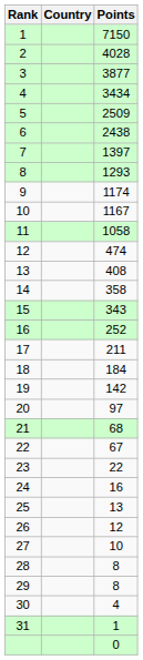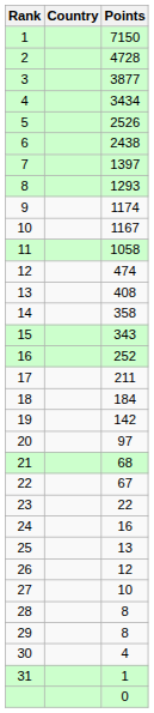 <table class="wikitable sortable" style="text-align:center">
 <tr>
 <th>Rank</th>
 <th>Country</th>
 <th>Points</th>
 </tr>
 <tr bgcolor=ccffcc>
 <td>1</td>
 <td align=left></td>
 <td>7150</td>
 </tr>
 <tr bgcolor=ccffcc>
 <td>2</td>
 <td align=left></td>
-<td>4028</td>
+<td>4728</td>
 </tr>
 <tr bgcolor=ccffcc>
 <td>3</td>
 <td align=left></td>
 <td>3877</td>
 </tr>
 <tr bgcolor=ccffcc>
 <td>4</td>
 <td align=left></td>
 <td>3434</td>
 </tr>
 <tr bgcolor=ccffcc>
 <td>5</td>
 <td align=left></td>
-<td>2509</td>
+<td>2526</td>
 </tr>
 <tr bgcolor=ccffcc>
 <td>6</td>
 <td align=left></td>
 <td>2438</td>
 </tr>
 <tr bgcolor=ccffcc>
 <td>7</td>
 <td align=left></td>
 <td>1397</td>
 </tr>
 <tr bgcolor=ccffcc>
 <td>8</td>
 <td align=left></td>
 <td>1293</td>
 </tr>
 <tr>
 <td>9</td>
 <td align=left></td>
 <td>1174</td>
 </tr>
 <tr>
 <td>10</td>
 <td align=left></td>
 <td>1167</td>
 </tr>
 <tr bgcolor=ccffcc>
 <td>11</td>
 <td align=left></td>
 <td>1058</td>
 </tr>
 <tr>
 <td>12</td>
 <td align=left></td>
 <td>474</td>
 </tr>
 <tr>
 <td>13</td>
 <td align=left></td>
 <td>408</td>
 </tr>
 <tr>
 <td>14</td>
 <td align="left"></td>
 <td>358</td>
 </tr>
 <tr bgcolor=ccffcc>
 <td>15</td>
 <td align=left></td>
 <td>343</td>
 </tr>
 <tr bgcolor=ccffcc>
 <td>16</td>
 <td align=left></td>
 <td>252</td>
 </tr>
 <tr>
 <td>17</td>
 <td align=left></td>
 <td>211</td>
 </tr>
 <tr>
 <td>18</td>
 <td align=left></td>
 <td>184</td>
 </tr>
 <tr>
 <td>19</td>
 <td align=left></td>
 <td>142</td>
 </tr>
 <tr>
 <td>20</td>
 <td align=left></td>
 <td>97</td>
 </tr>
 <tr bgcolor=ccffcc>
 <td>21</td>
 <td align=left></td>
 <td>68</td>
 </tr>
 <tr>
 <td>22</td>
 <td align=left></td>
 <td>67</td>
 </tr>
 <tr>
 <td>23</td>
 <td align=left></td>
 <td>22</td>
 </tr>
 <tr>
 <td>24</td>
 <td align=left></td>
 <td>16</td>
 </tr>
 <tr>
 <td>25</td>
 <td align=left></td>
 <td>13</td>
 </tr>
 <tr>
 <td>26</td>
 <td align=left></td>
 <td>12</td>
 </tr>
 <tr>
 <td>27</td>
 <td align=left></td>
 <td>10</td>
 </tr>
 <tr>
 <td>28</td>
 <td align=left></td>
 <td>8</td>
 </tr>
 <tr>
 <td>29</td>
 <td align=left></td>
 <td>8</td>
 </tr>
 <tr>
 <td>30</td>
 <td align=left></td>
 <td>4</td>
 </tr>
 <tr bgcolor=ccffcc>
 <td>31</td>
 <td align=left></td>
 <td>1</td>
 </tr>
 <tr bgcolor=ccffcc>
 <td></td>
 <td align=left></td>
 <td>0</td>
 </tr>
 </table>
